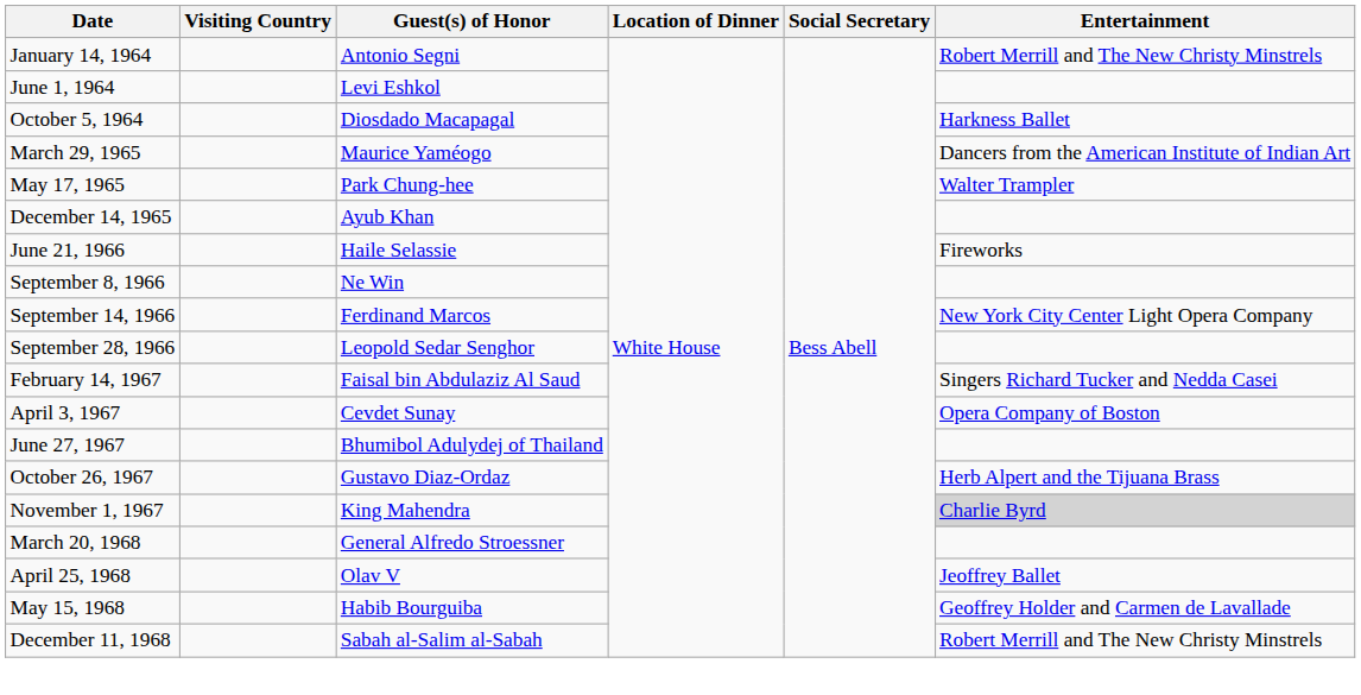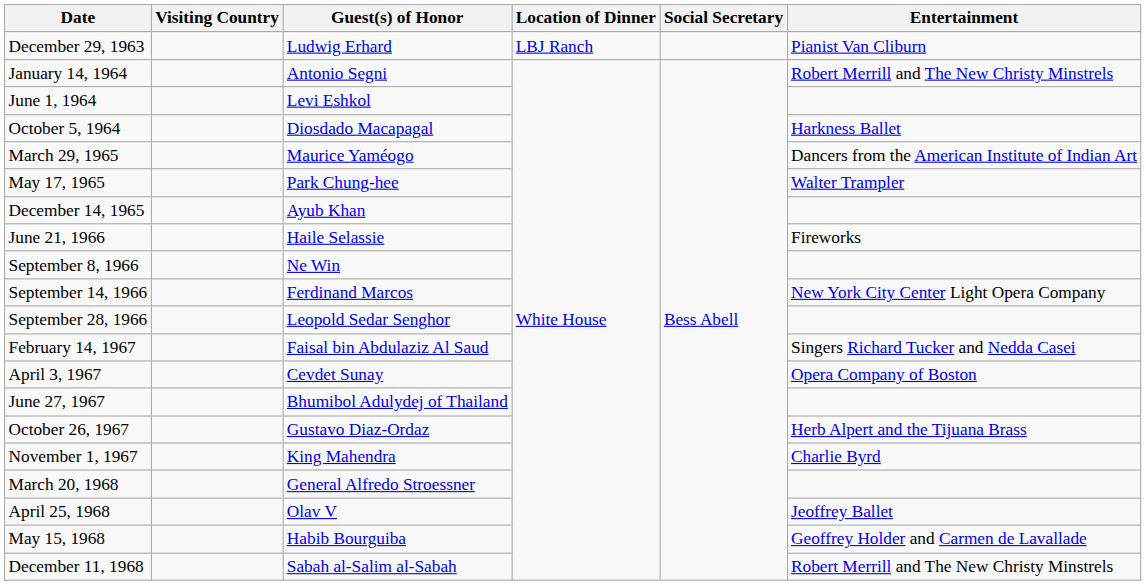 <table class="wikitable">
 <tr>
 <th>Date</th>
 <th>Visiting Country</th>
 <th>Guest(s) of Honor</th>
 <th>Location of Dinner</th>
 <th>Social Secretary</th>
 <th>Entertainment</th>
+</tr>
+<tr>
+<td>December 29, 1963</td>
+<td></td>
+<td><a href='#'>Ludwig Erhard</a></td>
+<td><a href='#'>LBJ Ranch</a></td>
+<td></td>
+<td><a href='#'>Pianist Van Cliburn</a></td>
 </tr>
 <tr>
 <td>January 14, 1964</td>
 <td></td>
 <td><a href='#'>Antonio Segni</a></td>
 <td rowspan=19><a href='#'>White House</a></td>
 <td rowspan="19"><a href='#'>Bess Abell</a></td>
 <td><a href='#'>Robert Merrill</a> and <a href='#'>The New Christy Minstrels</a></td>
 </tr>
 <tr>
 <td>June 1, 1964</td>
 <td></td>
 <td><a href='#'>Levi Eshkol</a></td>
 <td></td>
 </tr>
 <tr>
 <td>October 5, 1964</td>
 <td></td>
 <td><a href='#'>Diosdado Macapagal</a></td>
 <td><a href='#'>Harkness Ballet</a></td>
 </tr>
 <tr>
 <td>March 29, 1965</td>
 <td></td>
 <td><a href='#'>Maurice Yaméogo</a></td>
 <td>Dancers from the <a href='#'>American Institute of Indian Art</a></td>
 </tr>
 <tr>
 <td>May 17, 1965</td>
 <td></td>
 <td><a href='#'>Park Chung-hee</a></td>
 <td><a href='#'>Walter Trampler</a></td>
 </tr>
 <tr>
 <td>December 14, 1965</td>
 <td></td>
 <td><a href='#'>Ayub Khan</a></td>
 <td></td>
 </tr>
 <tr>
 <td>June 21, 1966</td>
 <td></td>
 <td><a href='#'>Haile Selassie</a></td>
 <td>Fireworks</td>
 </tr>
 <tr>
 <td>September 8, 1966</td>
 <td></td>
 <td><a href='#'>Ne Win</a></td>
 <td></td>
 </tr>
 <tr>
 <td>September 14, 1966</td>
 <td></td>
 <td><a href='#'>Ferdinand Marcos</a></td>
 <td><a href='#'>New York City Center</a> Light Opera Company</td>
 </tr>
 <tr>
 <td>September 28, 1966 </td>
 <td></td>
 <td><a href='#'>Leopold Sedar Senghor</a></td>
 <td></td>
 </tr>
 <tr>
 <td>February 14, 1967</td>
 <td></td>
 <td><a href='#'>Faisal bin Abdulaziz Al Saud</a></td>
 <td>Singers <a href='#'>Richard Tucker</a> and <a href='#'>Nedda Casei</a></td>
 </tr>
 <tr>
 <td>April 3, 1967</td>
 <td></td>
 <td><a href='#'>Cevdet Sunay</a></td>
 <td><a href='#'>Opera Company of Boston</a></td>
 </tr>
 <tr>
 <td>June 27, 1967</td>
 <td></td>
 <td><a href='#'>Bhumibol Adulydej of Thailand</a></td>
 <td></td>
 </tr>
 <tr>
 <td>October 26, 1967</td>
 <td></td>
 <td><a href='#'>Gustavo Diaz-Ordaz</a></td>
 <td><a href='#'>Herb Alpert and the Tijuana Brass</a></td>
 </tr>
 <tr>
 <td>November 1, 1967</td>
 <td></td>
 <td><a href='#'>King Mahendra</a></td>
-<td style="background: lightgrey;"><a href='#'>Charlie Byrd</a></td>
+<td><a href='#'>Charlie Byrd</a></td>
 </tr>
 <tr>
 <td>March 20, 1968</td>
 <td></td>
 <td><a href='#'>General Alfredo Stroessner</a></td>
 </tr>
 <tr>
 <td>April 25, 1968</td>
 <td></td>
 <td><a href='#'>Olav V</a></td>
 <td><a href='#'>Jeoffrey Ballet</a></td>
 </tr>
 <tr>
 <td>May 15, 1968</td>
 <td></td>
 <td><a href='#'>Habib Bourguiba</a></td>
 <td><a href='#'>Geoffrey Holder</a> and <a href='#'>Carmen de Lavallade</a></td>
 </tr>
 <tr>
 <td>December 11, 1968</td>
 <td></td>
 <td><a href='#'>Sabah al-Salim al-Sabah</a></td>
 <td><a href='#'>Robert Merrill</a> and The New Christy Minstrels</td>
 </tr>
 </table>
